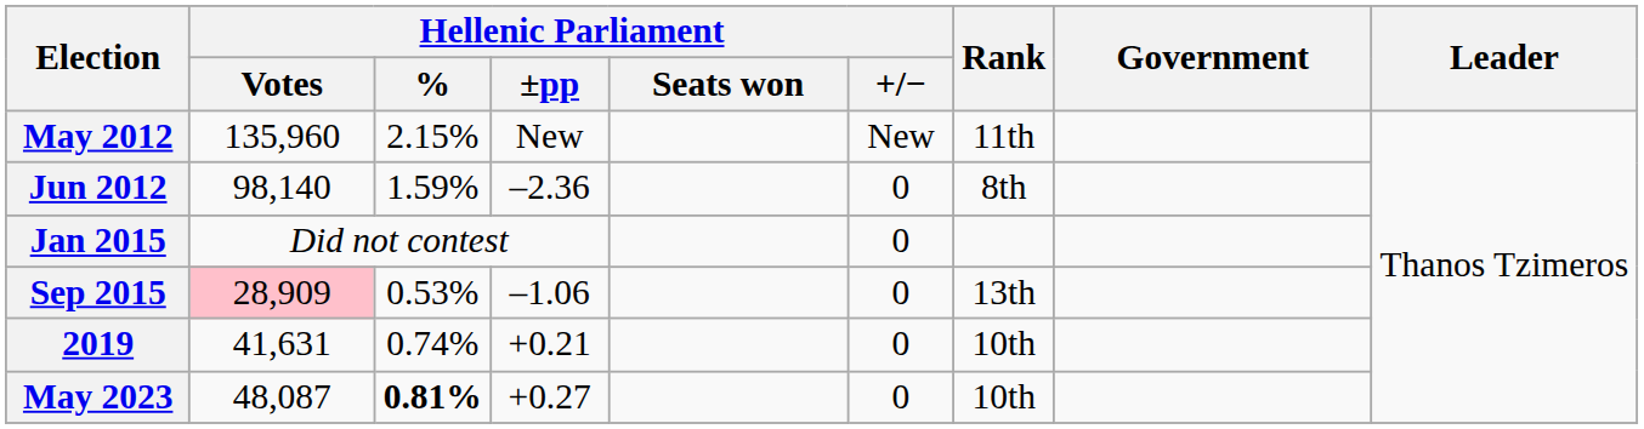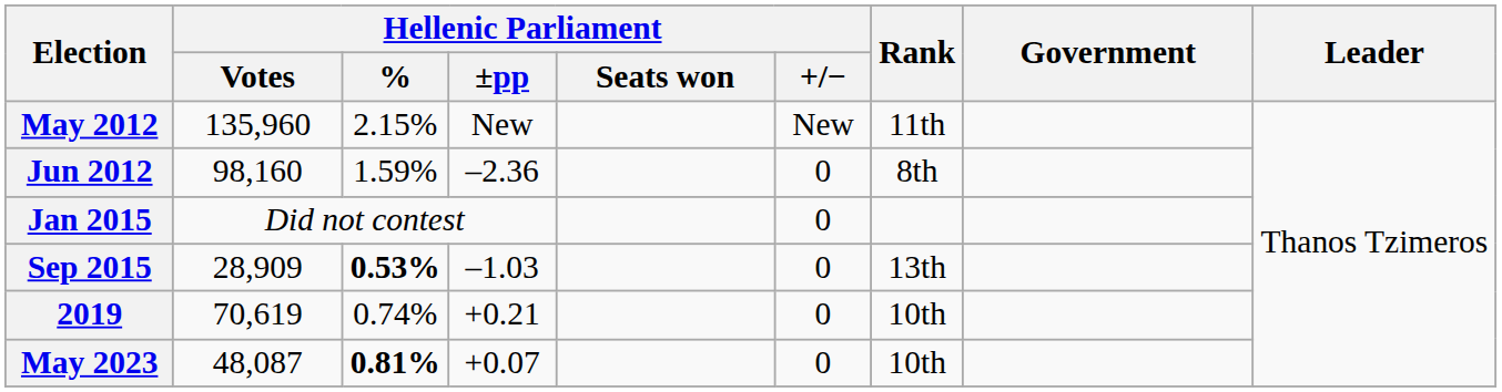 <table class="wikitable" style="text-align:center; line-height:16px;">
 <tr>
 <th rowspan="2" style="width:75px;">Election</th>
 <th colspan="5"><a href='#'>Hellenic Parliament</a></th>
 <th rowspan="2" style="width:30px;">Rank</th>
 <th rowspan="2" style="width:135px;">Government</th>
 <th rowspan="2">Leader</th>
 </tr>
 <tr>
 <th style="width:75px;">Votes</th>
 <th style="width:45px;">%</th>
 <th style="width:45px;">±<a href='#'>pp</a></th>
 <th style="width:100px;">Seats won</th>
 <th style="width:40px;">+/−</th>
 </tr>
 <tr>
 <th><a href='#'>May 2012</a></th>
 <td>135,960</td>
 <td>2.15%</td>
 <td>New</td>
 <td></td>
 <td>New</td>
 <td>11th</td>
 <td></td>
 <td rowspan=6>Thanos Tzimeros</td>
 </tr>
 <tr>
 <th><a href='#'>Jun 2012</a></th>
-<td>98,140</td>
+<td>98,160</td>
 <td>1.59%</td>
 <td>–2.36</td>
 <td></td>
 <td> 0</td>
 <td>8th</td>
 <td></td>
 </tr>
 <tr>
 <th><a href='#'>Jan 2015</a></th>
 <td colspan=3><em>Did not contest</em></td>
 <td></td>
 <td> 0</td>
 <td></td>
 <td></td>
 </tr>
 <tr>
 <th><a href='#'>Sep 2015</a></th>
-<td style="background: pink;">28,909</td>
-<td>0.53%</td>
-<td>–1.06</td>
+<td>28,909</td>
+<td><strong>0.53%</strong></td>
+<td>–1.03</td>
 <td></td>
 <td> 0</td>
 <td>13th</td>
 <td></td>
 </tr>
 <tr>
 <th><a href='#'>2019</a></th>
-<td>41,631</td>
+<td>70,619</td>
 <td>0.74%</td>
 <td>+0.21</td>
 <td></td>
 <td> 0</td>
 <td>10th</td>
 <td></td>
 </tr>
 <tr>
 <th><a href='#'>May 2023</a></th>
 <td>48,087</td>
 <td><strong>0.81%</strong></td>
-<td>+0.27</td>
+<td>+0.07</td>
 <td></td>
 <td> 0</td>
 <td>10th</td>
 <td></td>
 </tr>
 </table>
